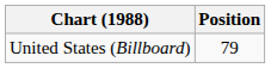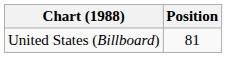 <table class="wikitable sortable">
 <tr>
 <th align="left">Chart (1988)</th>
 <th align="center">Position</th>
 </tr>
 <tr>
 <td>United States (<em>Billboard</em>)</td>
-<td style="text-align:center;">79</td>
+<td style="text-align:center;">81</td>
 </tr>
 </table>
